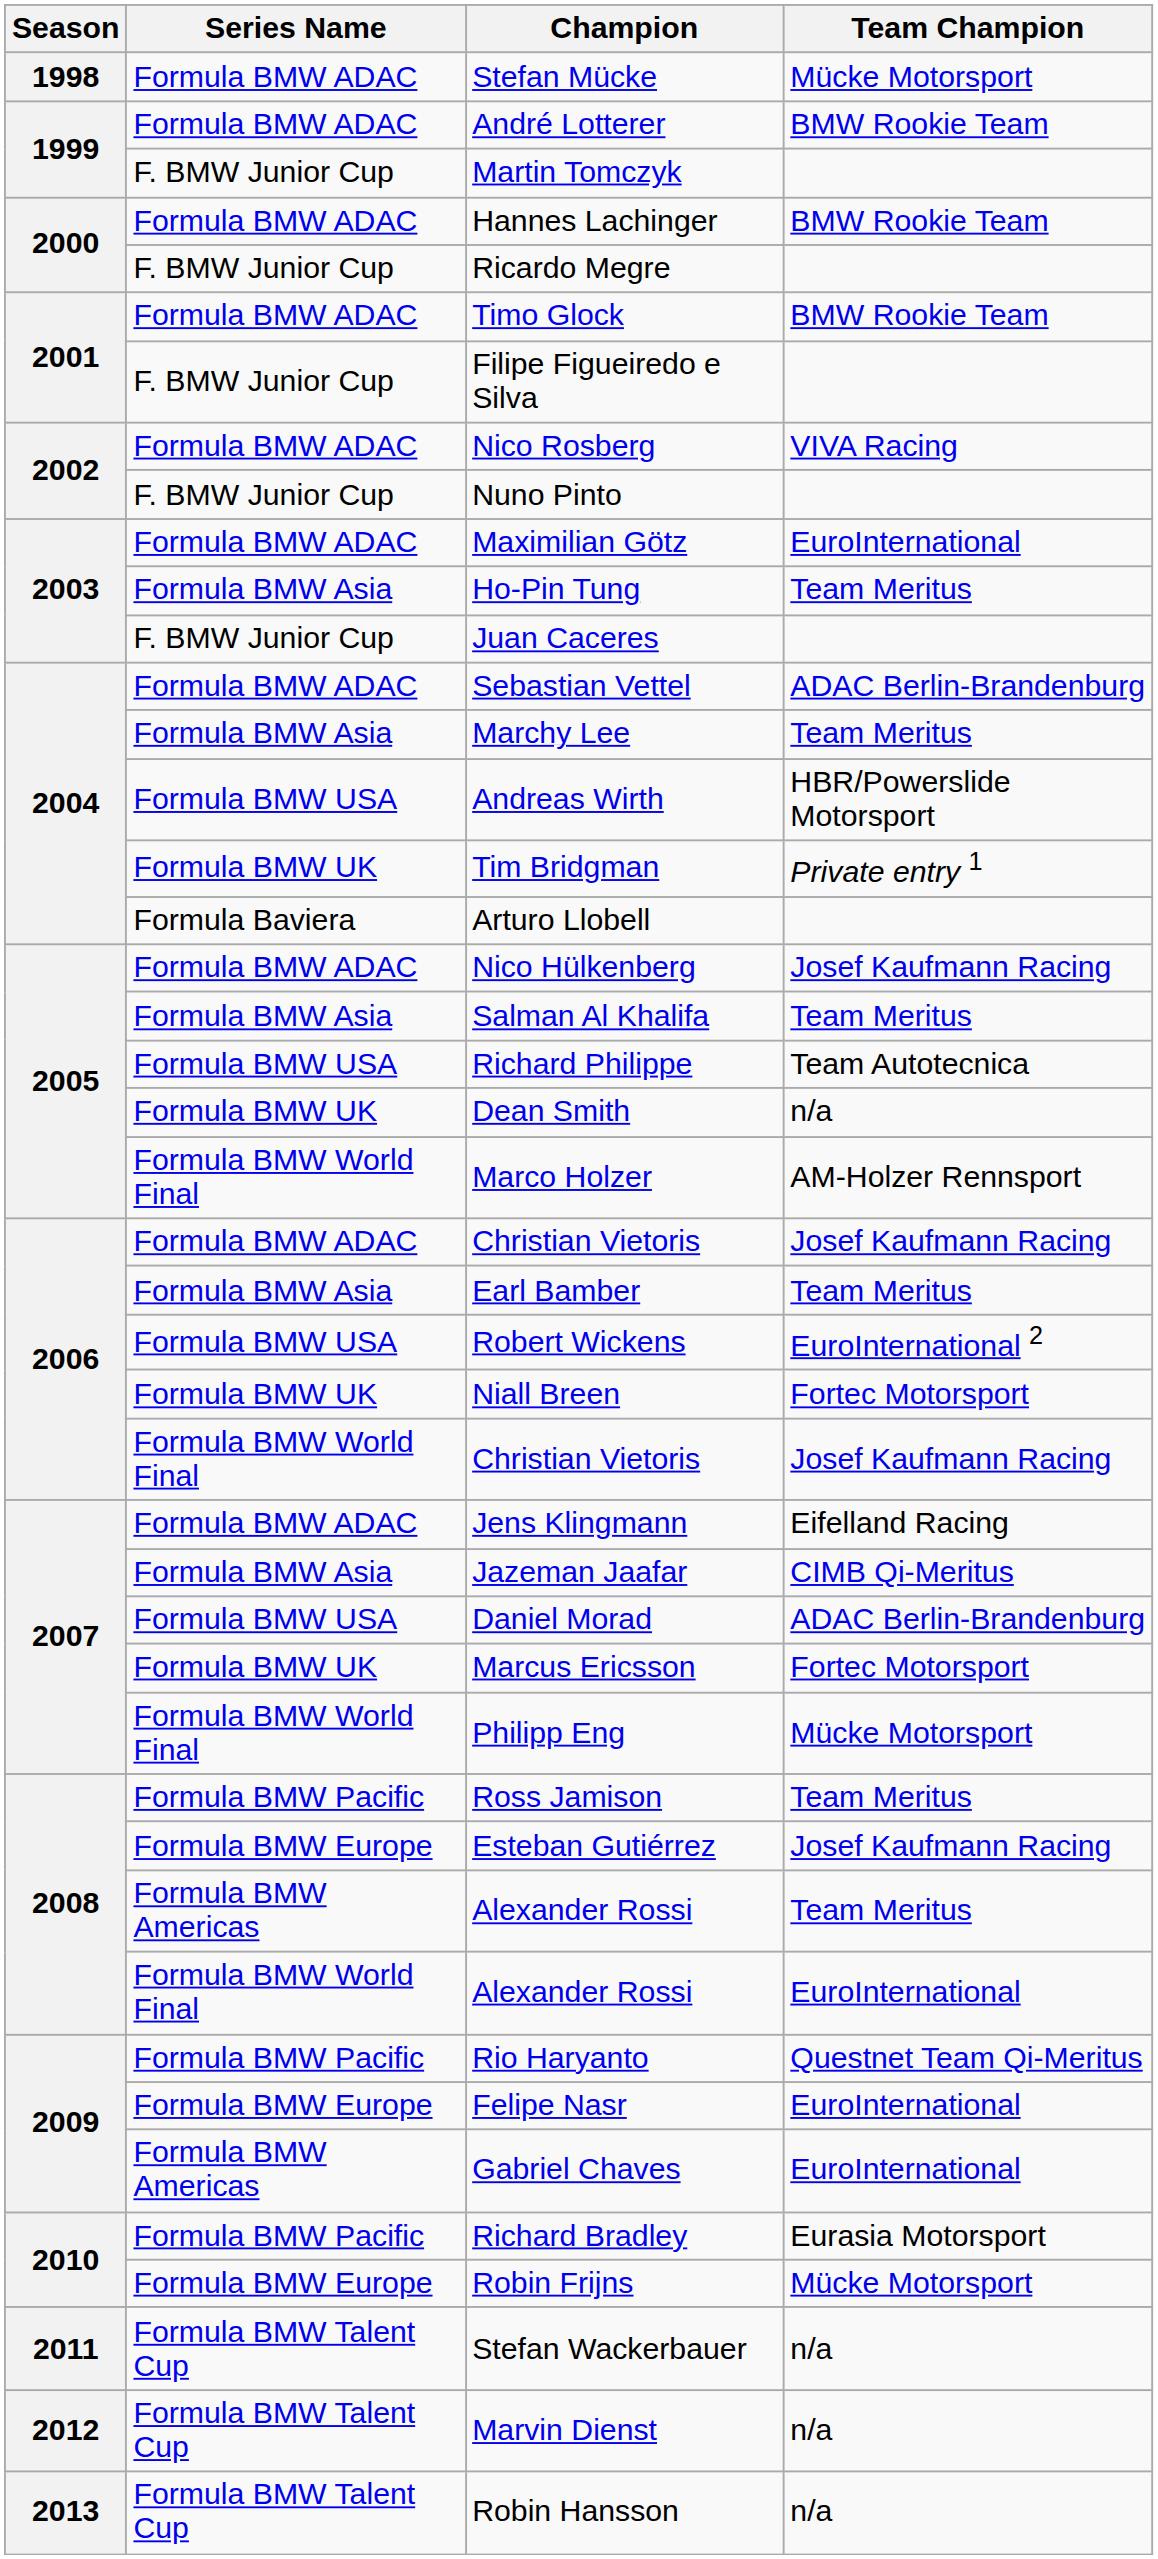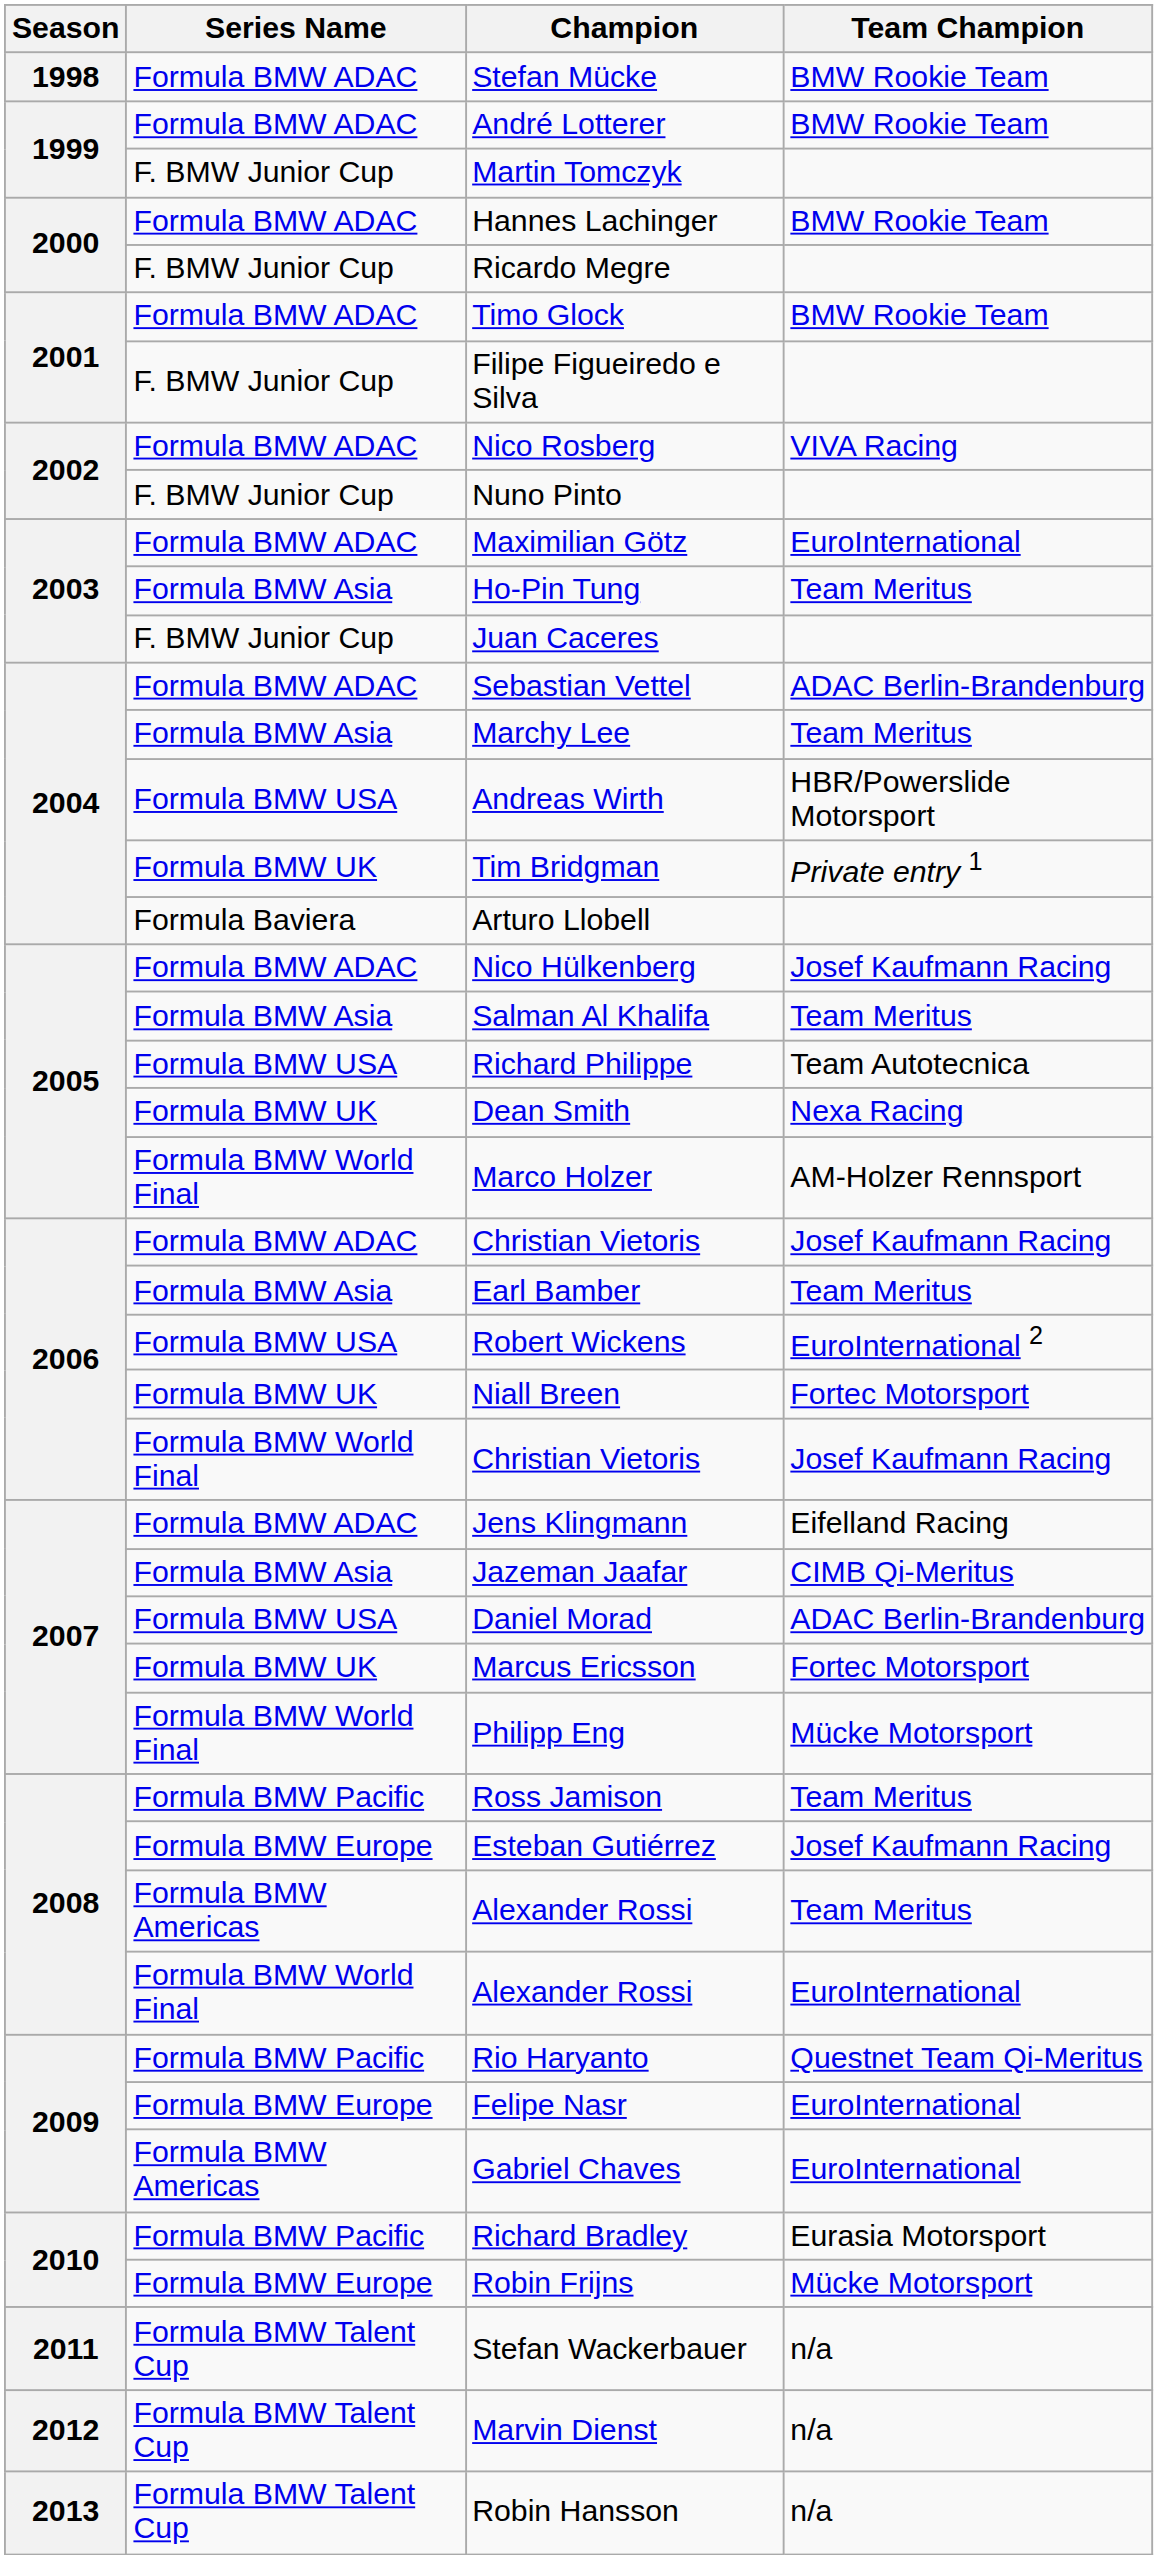 <table class="wikitable">
 <tr>
 <th>Season</th>
 <th>Series Name</th>
 <th>Champion</th>
 <th>Team Champion</th>
 </tr>
 <tr>
 <th>1998</th>
 <td><a href='#'>Formula BMW ADAC</a></td>
 <td> <a href='#'>Stefan Mücke</a></td>
-<td> <a href='#'>Mücke Motorsport</a></td>
+<td> <a href='#'>BMW Rookie Team</a></td>
 </tr>
 <tr>
 <th rowspan=2>1999</th>
 <td><a href='#'>Formula BMW ADAC</a></td>
 <td> <a href='#'>André Lotterer</a></td>
 <td> <a href='#'>BMW Rookie Team</a></td>
 </tr>
 <tr>
 <td>F. BMW Junior Cup</td>
 <td> <a href='#'>Martin Tomczyk</a></td>
 <td></td>
 </tr>
 <tr>
 <th rowspan=2>2000</th>
 <td><a href='#'>Formula BMW ADAC</a></td>
 <td> Hannes Lachinger</td>
 <td> <a href='#'>BMW Rookie Team</a></td>
 </tr>
 <tr>
 <td>F. BMW Junior Cup</td>
 <td> Ricardo Megre</td>
 <td></td>
 </tr>
 <tr>
 <th rowspan=2>2001</th>
 <td><a href='#'>Formula BMW ADAC</a></td>
 <td> <a href='#'>Timo Glock</a></td>
 <td> <a href='#'>BMW Rookie Team</a></td>
 </tr>
 <tr>
 <td>F. BMW Junior Cup</td>
 <td> Filipe Figueiredo e Silva</td>
 <td></td>
 </tr>
 <tr>
 <th rowspan=2>2002</th>
 <td><a href='#'>Formula BMW ADAC</a></td>
 <td> <a href='#'>Nico Rosberg</a></td>
 <td> <a href='#'>VIVA Racing</a></td>
 </tr>
 <tr>
 <td>F. BMW Junior Cup</td>
 <td> Nuno Pinto</td>
 <td></td>
 </tr>
 <tr>
 <th rowspan=3>2003</th>
 <td><a href='#'>Formula BMW ADAC</a></td>
 <td> <a href='#'>Maximilian Götz</a></td>
 <td> <a href='#'>EuroInternational</a></td>
 </tr>
 <tr>
 <td><a href='#'>Formula BMW Asia</a></td>
 <td> <a href='#'>Ho-Pin Tung</a></td>
 <td> <a href='#'>Team Meritus</a></td>
 </tr>
 <tr>
 <td>F. BMW Junior Cup</td>
 <td> <a href='#'>Juan Caceres</a></td>
 <td></td>
 </tr>
 <tr>
 <th rowspan=5>2004</th>
 <td><a href='#'>Formula BMW ADAC</a></td>
 <td> <a href='#'>Sebastian Vettel</a></td>
 <td> <a href='#'>ADAC Berlin-Brandenburg</a></td>
 </tr>
 <tr>
 <td><a href='#'>Formula BMW Asia</a></td>
 <td> <a href='#'>Marchy Lee</a></td>
 <td> <a href='#'>Team Meritus</a></td>
 </tr>
 <tr>
 <td><a href='#'>Formula BMW USA</a></td>
 <td> <a href='#'>Andreas Wirth</a></td>
 <td> HBR/Powerslide Motorsport</td>
 </tr>
 <tr>
 <td><a href='#'>Formula BMW UK</a></td>
 <td> <a href='#'>Tim Bridgman</a></td>
 <td><em>Private entry</em> <sup>1</sup></td>
 </tr>
 <tr>
 <td>Formula Baviera</td>
 <td> Arturo Llobell</td>
 <td></td>
 </tr>
 <tr>
 <th rowspan=5>2005</th>
 <td><a href='#'>Formula BMW ADAC</a></td>
 <td> <a href='#'>Nico Hülkenberg</a></td>
 <td> <a href='#'>Josef Kaufmann Racing</a></td>
 </tr>
 <tr>
 <td><a href='#'>Formula BMW Asia</a></td>
 <td> <a href='#'>Salman Al Khalifa</a></td>
 <td> <a href='#'>Team Meritus</a></td>
 </tr>
 <tr>
 <td><a href='#'>Formula BMW USA</a></td>
 <td> <a href='#'>Richard Philippe</a></td>
 <td> Team Autotecnica</td>
 </tr>
 <tr>
 <td><a href='#'>Formula BMW UK</a></td>
 <td> <a href='#'>Dean Smith</a></td>
-<td>n/a</td>
+<td> <a href='#'>Nexa Racing</a></td>
 </tr>
 <tr>
 <td><a href='#'>Formula BMW World Final</a></td>
 <td> <a href='#'>Marco Holzer</a></td>
 <td> AM-Holzer Rennsport</td>
 </tr>
 <tr>
 <th rowspan=5>2006</th>
 <td><a href='#'>Formula BMW ADAC</a></td>
 <td> <a href='#'>Christian Vietoris</a></td>
 <td> <a href='#'>Josef Kaufmann Racing</a></td>
 </tr>
 <tr>
 <td><a href='#'>Formula BMW Asia</a></td>
 <td> <a href='#'>Earl Bamber</a></td>
 <td> <a href='#'>Team Meritus</a></td>
 </tr>
 <tr>
 <td><a href='#'>Formula BMW USA</a></td>
 <td> <a href='#'>Robert Wickens</a></td>
 <td> <a href='#'>EuroInternational</a> <sup>2</sup></td>
 </tr>
 <tr>
 <td><a href='#'>Formula BMW UK</a></td>
 <td> <a href='#'>Niall Breen</a></td>
 <td> <a href='#'>Fortec Motorsport</a></td>
 </tr>
 <tr>
 <td><a href='#'>Formula BMW World Final</a></td>
 <td> <a href='#'>Christian Vietoris</a></td>
 <td> <a href='#'>Josef Kaufmann Racing</a></td>
 </tr>
 <tr>
 <th rowspan=5>2007</th>
 <td><a href='#'>Formula BMW ADAC</a></td>
 <td> <a href='#'>Jens Klingmann</a></td>
 <td> Eifelland Racing</td>
 </tr>
 <tr>
 <td><a href='#'>Formula BMW Asia</a></td>
 <td> <a href='#'>Jazeman Jaafar</a></td>
 <td> <a href='#'>CIMB Qi-Meritus</a></td>
 </tr>
 <tr>
 <td><a href='#'>Formula BMW USA</a></td>
 <td> <a href='#'>Daniel Morad</a></td>
 <td> <a href='#'>ADAC Berlin-Brandenburg</a></td>
 </tr>
 <tr>
 <td><a href='#'>Formula BMW UK</a></td>
 <td> <a href='#'>Marcus Ericsson</a></td>
 <td> <a href='#'>Fortec Motorsport</a></td>
 </tr>
 <tr>
 <td><a href='#'>Formula BMW World Final</a></td>
 <td> <a href='#'>Philipp Eng</a></td>
 <td> <a href='#'>Mücke Motorsport</a></td>
 </tr>
 <tr>
 <th rowspan=4>2008</th>
 <td><a href='#'>Formula BMW Pacific</a></td>
 <td> <a href='#'>Ross Jamison</a></td>
 <td> <a href='#'>Team Meritus</a></td>
 </tr>
 <tr>
 <td><a href='#'>Formula BMW Europe</a></td>
 <td> <a href='#'>Esteban Gutiérrez</a></td>
 <td> <a href='#'>Josef Kaufmann Racing</a></td>
 </tr>
 <tr>
 <td><a href='#'>Formula BMW Americas</a></td>
 <td> <a href='#'>Alexander Rossi</a></td>
 <td> <a href='#'>Team Meritus</a></td>
 </tr>
 <tr>
 <td><a href='#'>Formula BMW World Final</a></td>
 <td> <a href='#'>Alexander Rossi</a></td>
 <td> <a href='#'>EuroInternational</a></td>
 </tr>
 <tr>
 <th rowspan=3>2009</th>
 <td><a href='#'>Formula BMW Pacific</a></td>
 <td> <a href='#'>Rio Haryanto</a></td>
 <td> <a href='#'>Questnet Team Qi-Meritus</a></td>
 </tr>
 <tr>
 <td><a href='#'>Formula BMW Europe</a></td>
 <td> <a href='#'>Felipe Nasr</a></td>
 <td> <a href='#'>EuroInternational</a></td>
 </tr>
 <tr>
 <td><a href='#'>Formula BMW Americas</a></td>
 <td> <a href='#'>Gabriel Chaves</a></td>
 <td> <a href='#'>EuroInternational</a></td>
 </tr>
 <tr>
 <th rowspan=2>2010</th>
 <td><a href='#'>Formula BMW Pacific</a></td>
 <td> <a href='#'>Richard Bradley</a></td>
 <td> Eurasia Motorsport</td>
 </tr>
 <tr>
 <td><a href='#'>Formula BMW Europe</a></td>
 <td> <a href='#'>Robin Frijns</a></td>
 <td> <a href='#'>Mücke Motorsport</a></td>
 </tr>
 <tr>
 <th>2011</th>
 <td><a href='#'>Formula BMW Talent Cup</a></td>
 <td> Stefan Wackerbauer</td>
 <td>n/a</td>
 </tr>
 <tr>
 <th>2012</th>
 <td><a href='#'>Formula BMW Talent Cup</a></td>
 <td> <a href='#'>Marvin Dienst</a></td>
 <td>n/a</td>
 </tr>
 <tr>
 <th>2013</th>
 <td><a href='#'>Formula BMW Talent Cup</a></td>
 <td> Robin Hansson</td>
 <td>n/a</td>
 </tr>
 </table>
